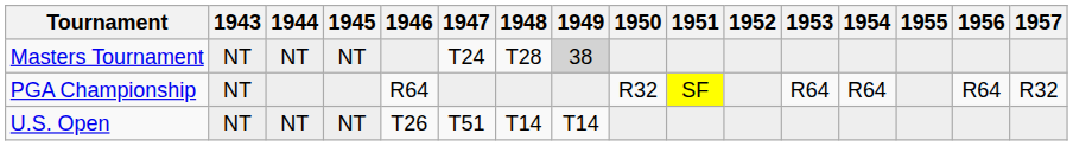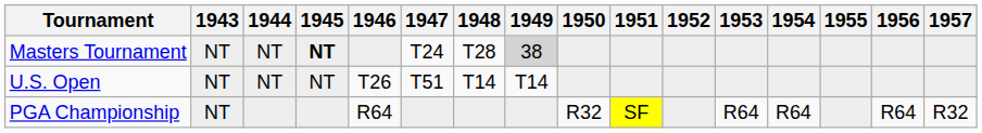 <table class="wikitable" style="font-size:95%;text-align:center;">
 <tr>
 <th>Tournament</th>
 <th>1943</th>
 <th>1944</th>
 <th>1945</th>
 <th>1946</th>
 <th>1947</th>
 <th>1948</th>
 <th>1949</th>
 <th>1950</th>
 <th>1951</th>
 <th>1952</th>
 <th>1953</th>
 <th>1954</th>
 <th>1955</th>
 <th>1956</th>
 <th>1957</th>
 </tr>
 <tr>
 <td align=left><a href='#'>Masters Tournament</a></td>
 <td style="background:#eeeeee;">NT</td>
 <td style="background:#eeeeee;">NT</td>
-<td style="background:#eeeeee;">NT</td>
+<td style="background:#eeeeee;"><strong>NT</strong></td>
 <td style="background:#eeeeee;"></td>
 <td>T24</td>
 <td>T28</td>
 <td style="background: lightgrey;">38</td>
+<td style="background:#eeeeee;"></td>
+<td style="background:#eeeeee;"></td>
+<td style="background:#eeeeee;"></td>
+<td style="background:#eeeeee;"></td>
+<td style="background:#eeeeee;"></td>
+<td style="background:#eeeeee;"></td>
+<td style="background:#eeeeee;"></td>
+<td style="background:#eeeeee;"></td>
+</tr>
+<tr>
+<td align=left><a href='#'>U.S. Open</a></td>
+<td style="background:#eeeeee;">NT</td>
+<td style="background:#eeeeee;">NT</td>
+<td style="background:#eeeeee;">NT</td>
+<td>T26</td>
+<td>T51</td>
+<td>T14</td>
+<td>T14</td>
 <td style="background:#eeeeee;"></td>
 <td style="background:#eeeeee;"></td>
 <td style="background:#eeeeee;"></td>
 <td style="background:#eeeeee;"></td>
 <td style="background:#eeeeee;"></td>
 <td style="background:#eeeeee;"></td>
 <td style="background:#eeeeee;"></td>
 <td style="background:#eeeeee;"></td>
 </tr>
 <tr>
 <td align=left><a href='#'>PGA Championship</a></td>
 <td style="background:#eeeeee;">NT</td>
 <td style="background:#eeeeee;"></td>
 <td style="background:#eeeeee;"></td>
 <td>R64</td>
 <td style="background:#eeeeee;"></td>
 <td style="background:#eeeeee;"></td>
 <td style="background:#eeeeee;"></td>
 <td>R32</td>
 <td style="background:yellow;">SF</td>
 <td style="background:#eeeeee;"></td>
 <td>R64</td>
 <td>R64</td>
 <td style="background:#eeeeee;"></td>
 <td>R64</td>
 <td>R32</td>
 </tr>
-<tr>
-<td align=left><a href='#'>U.S. Open</a></td>
-<td style="background:#eeeeee;">NT</td>
-<td style="background:#eeeeee;">NT</td>
-<td style="background:#eeeeee;">NT</td>
-<td>T26</td>
-<td>T51</td>
-<td>T14</td>
-<td>T14</td>
-<td style="background:#eeeeee;"></td>
-<td style="background:#eeeeee;"></td>
-<td style="background:#eeeeee;"></td>
-<td style="background:#eeeeee;"></td>
-<td style="background:#eeeeee;"></td>
-<td style="background:#eeeeee;"></td>
-<td style="background:#eeeeee;"></td>
-<td style="background:#eeeeee;"></td>
-</tr>
 </table>
